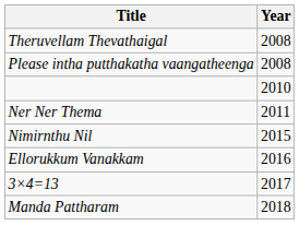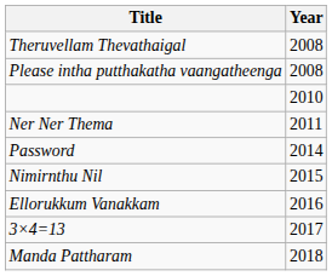 <table class="wikitable sortable">
 <tr>
 <th scope="col">Title</th>
 <th scope="col">Year</th>
 </tr>
 <tr>
 <td><em>Theruvellam Thevathaigal</em></td>
 <td>2008</td>
 </tr>
 <tr>
 <td><em>Please intha putthakatha vaangatheenga</em></td>
 <td>2008</td>
 </tr>
 <tr>
 <td><em></em></td>
 <td>2010</td>
 </tr>
 <tr>
 <td><em>Ner Ner Thema</em></td>
 <td>2011</td>
 </tr>
 <tr>
+<td><em>Password</em></td>
+<td>2014</td>
+</tr>
+<tr>
 <td><em>Nimirnthu Nil</em></td>
 <td>2015</td>
 </tr>
 <tr>
 <td><em>Ellorukkum Vanakkam</em></td>
 <td>2016</td>
 </tr>
 <tr>
 <td><em>3×4=13</em></td>
 <td>2017</td>
 </tr>
 <tr>
 <td><em>Manda Pattharam</em></td>
 <td>2018</td>
 </tr>
 </table>
